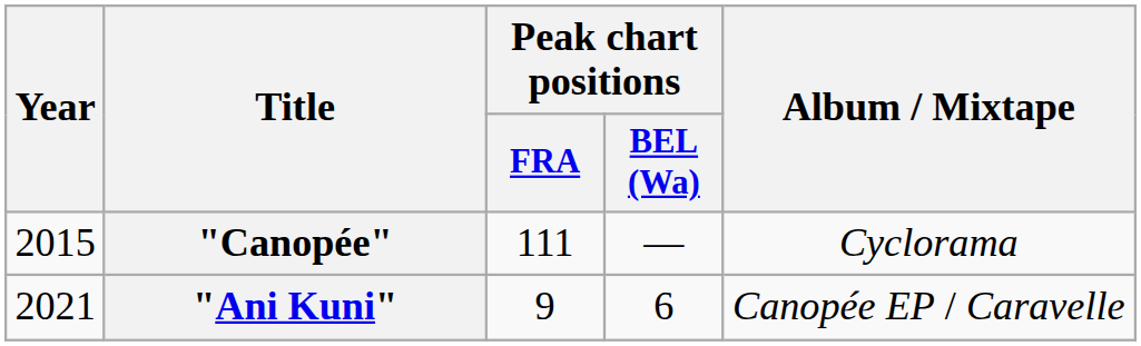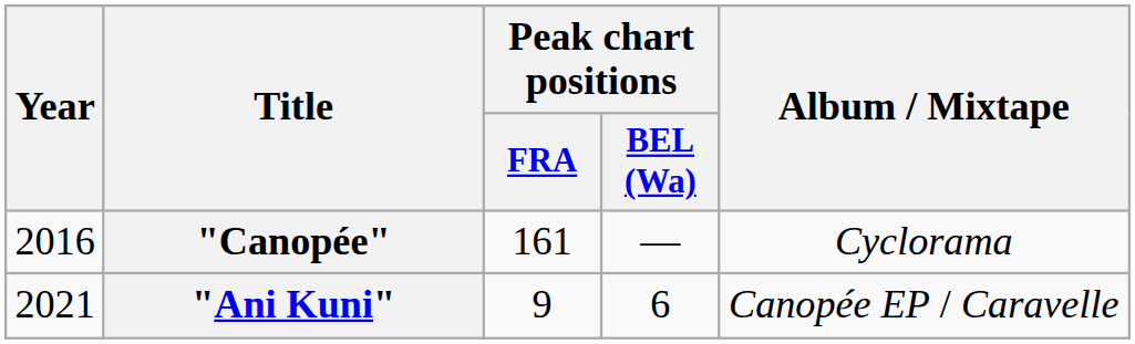 <table class="wikitable plainrowheaders" style="text-align:center;">
 <tr>
 <th scope=col rowspan=2 style="width:1em;">Year</th>
 <th scope=col rowspan=2 style="width:9em;">Title</th>
 <th scope=col colspan=2>Peak chart positions</th>
 <th scope=col rowspan=2>Album / Mixtape</th>
 </tr>
 <tr>
 <th scope=col style="width:3em;font-size:85%;"><a href='#'>FRA</a><br></th>
 <th scope=col style="width:3em;font-size:85%;"><a href='#'>BEL<br>(Wa)</a><br></th>
 </tr>
 <tr>
-<td>2015</td>
+<td>2016</td>
 <th scope=row>"Canopée"</th>
-<td>111</td>
+<td>161</td>
 <td>—</td>
 <td><em>Cyclorama</em></td>
 </tr>
 <tr>
 <td>2021</td>
 <th scope=row>"<a href='#'>Ani Kuni</a>"</th>
 <td>9</td>
 <td>6</td>
 <td><em>Canopée EP</em> / <em>Caravelle</em></td>
 </tr>
 </table>
